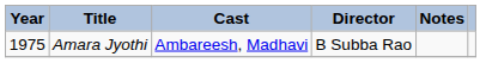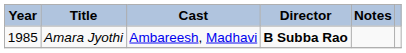 <table class="wikitable" style="font-size:90%">
 <tr style="text-align:center;">
 <th style="text-align:center; background:#b0c4de;">Year</th>
 <th style="text-align:center; background:#b0c4de;">Title</th>
 <th style="text-align:center; background:#b0c4de;">Cast</th>
 <th style="text-align:center; background:#b0c4de;">Director</th>
 <th style="text-align:center; background:#b0c4de;">Notes</th>
 <th style="text-align:center; background:#b0c4de;"></th>
 </tr>
 <tr>
-<td>1975</td>
+<td>1985</td>
 <td><em>Amara Jyothi</em></td>
 <td><a href='#'>Ambareesh</a>, <a href='#'>Madhavi</a></td>
-<td>B Subba Rao</td>
+<td><strong>B Subba Rao</strong></td>
 <td></td>
 <td></td>
 </tr>
 <tr>
 </tr>
 </table>
